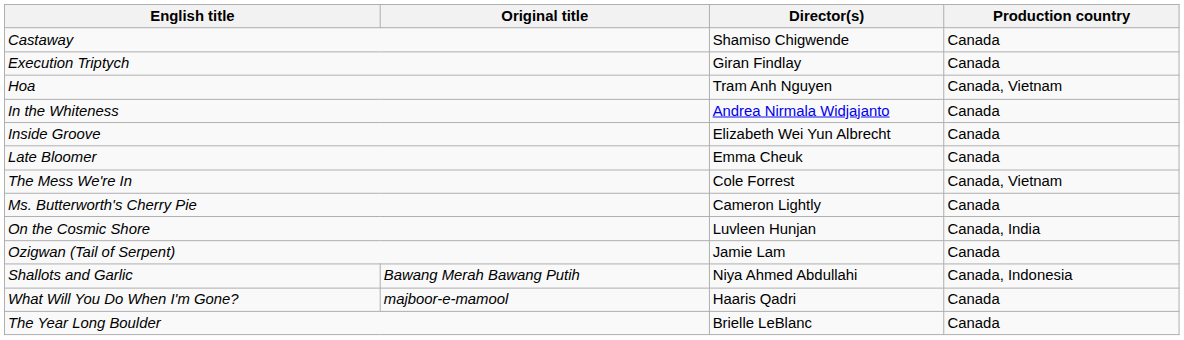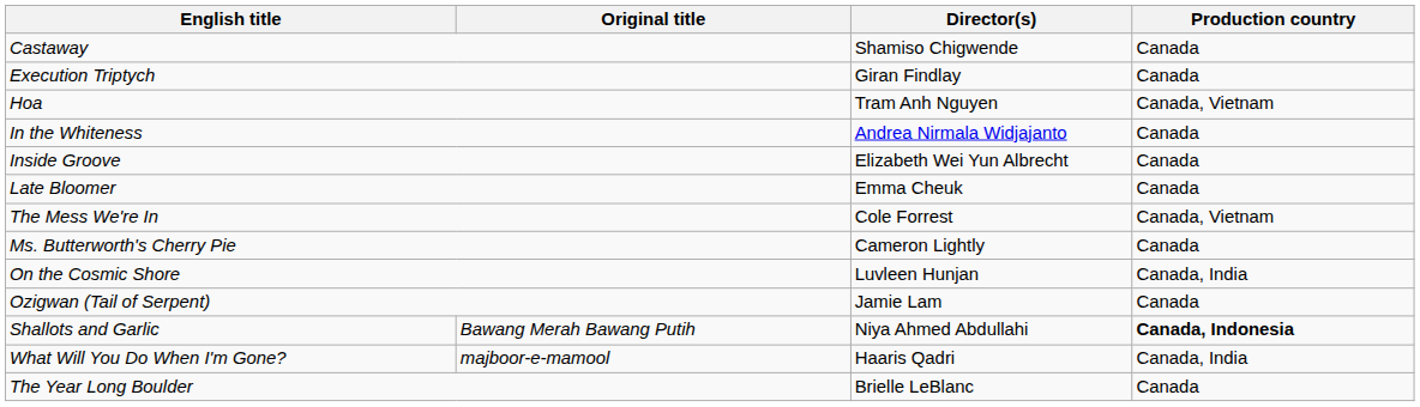 <table class="wikitable" width=100%>
 <tr>
 <th scope="col" width="32%">English title</th>
 <th scope="col" width="28%">Original title</th>
 <th scope="col" width="20%">Director(s)</th>
 <th scope="col" width="20%">Production country</th>
 </tr>
 <tr>
 <td colspan=2><em>Castaway</em></td>
 <td>Shamiso Chigwende</td>
 <td>Canada</td>
 </tr>
 <tr>
 <td colspan=2><em>Execution Triptych</em></td>
 <td>Giran Findlay</td>
 <td>Canada</td>
 </tr>
 <tr>
 <td colspan=2><em>Hoa</em></td>
 <td>Tram Anh Nguyen</td>
 <td>Canada, Vietnam</td>
 </tr>
 <tr>
 <td colspan=2><em>In the Whiteness</em></td>
 <td><a href='#'>Andrea Nirmala Widjajanto</a></td>
 <td>Canada</td>
 </tr>
 <tr>
 <td colspan=2><em>Inside Groove</em></td>
 <td>Elizabeth Wei Yun Albrecht</td>
 <td>Canada</td>
 </tr>
 <tr>
 <td colspan=2><em>Late Bloomer</em></td>
 <td>Emma Cheuk</td>
 <td>Canada</td>
 </tr>
 <tr>
 <td colspan=2><em>The Mess We're In</em></td>
 <td>Cole Forrest</td>
 <td>Canada, Vietnam</td>
 </tr>
 <tr>
 <td colspan=2><em>Ms. Butterworth's Cherry Pie</em></td>
 <td>Cameron Lightly</td>
 <td>Canada</td>
 </tr>
 <tr>
 <td colspan=2><em>On the Cosmic Shore</em></td>
 <td>Luvleen Hunjan</td>
 <td>Canada, India</td>
 </tr>
 <tr>
 <td colspan=2><em>Ozigwan (Tail of Serpent)</em></td>
 <td>Jamie Lam</td>
 <td>Canada</td>
 </tr>
 <tr>
 <td><em>Shallots and Garlic</em></td>
 <td><em>Bawang Merah Bawang Putih</em></td>
 <td>Niya Ahmed Abdullahi</td>
-<td>Canada, Indonesia</td>
+<td><strong>Canada, Indonesia</strong></td>
 </tr>
 <tr>
 <td><em>What Will You Do When I'm Gone?</em></td>
 <td><em>majboor-e-mamool</em></td>
 <td>Haaris Qadri</td>
-<td>Canada</td>
+<td>Canada, India</td>
 </tr>
 <tr>
 <td colspan=2><em>The Year Long Boulder</em></td>
 <td>Brielle LeBlanc</td>
 <td>Canada</td>
 </tr>
 </table>
